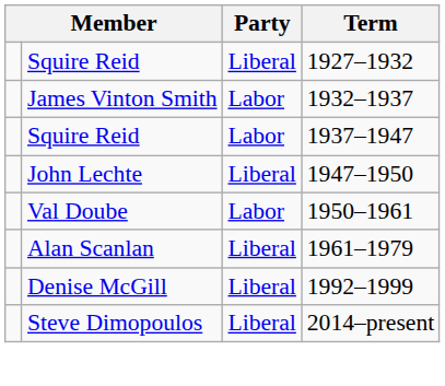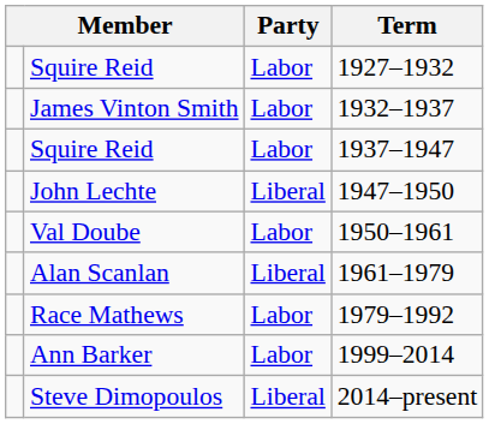 <table class="wikitable">
 <tr>
 <th colspan="2">Member</th>
 <th>Party</th>
 <th>Term</th>
 </tr>
 <tr>
 <td> </td>
 <td><a href='#'>Squire Reid</a></td>
-<td><a href='#'>Liberal</a></td>
+<td><a href='#'>Labor</a></td>
 <td>1927–1932</td>
 </tr>
 <tr>
 <td> </td>
 <td><a href='#'>James Vinton Smith</a></td>
 <td><a href='#'>Labor</a></td>
 <td>1932–1937</td>
 </tr>
 <tr>
 <td> </td>
 <td><a href='#'>Squire Reid</a></td>
 <td><a href='#'>Labor</a></td>
 <td>1937–1947</td>
 </tr>
 <tr>
 <td> </td>
 <td><a href='#'>John Lechte</a></td>
 <td><a href='#'>Liberal</a></td>
 <td>1947–1950</td>
 </tr>
 <tr>
 <td> </td>
 <td><a href='#'>Val Doube</a></td>
 <td><a href='#'>Labor</a></td>
 <td>1950–1961</td>
 </tr>
 <tr>
 <td> </td>
 <td><a href='#'>Alan Scanlan</a></td>
 <td><a href='#'>Liberal</a></td>
 <td>1961–1979</td>
 </tr>
 <tr>
 <td> </td>
-<td><a href='#'>Denise McGill</a></td>
-<td><a href='#'>Liberal</a></td>
-<td>1992–1999</td>
+<td><a href='#'>Race Mathews</a></td>
+<td><a href='#'>Labor</a></td>
+<td>1979–1992</td>
+</tr>
+<tr>
+<td> </td>
+<td><a href='#'>Ann Barker</a></td>
+<td><a href='#'>Labor</a></td>
+<td>1999–2014</td>
 </tr>
 <tr>
 <td> </td>
 <td><a href='#'>Steve Dimopoulos</a></td>
 <td><a href='#'>Liberal</a></td>
 <td>2014–present</td>
 </tr>
 </table>
